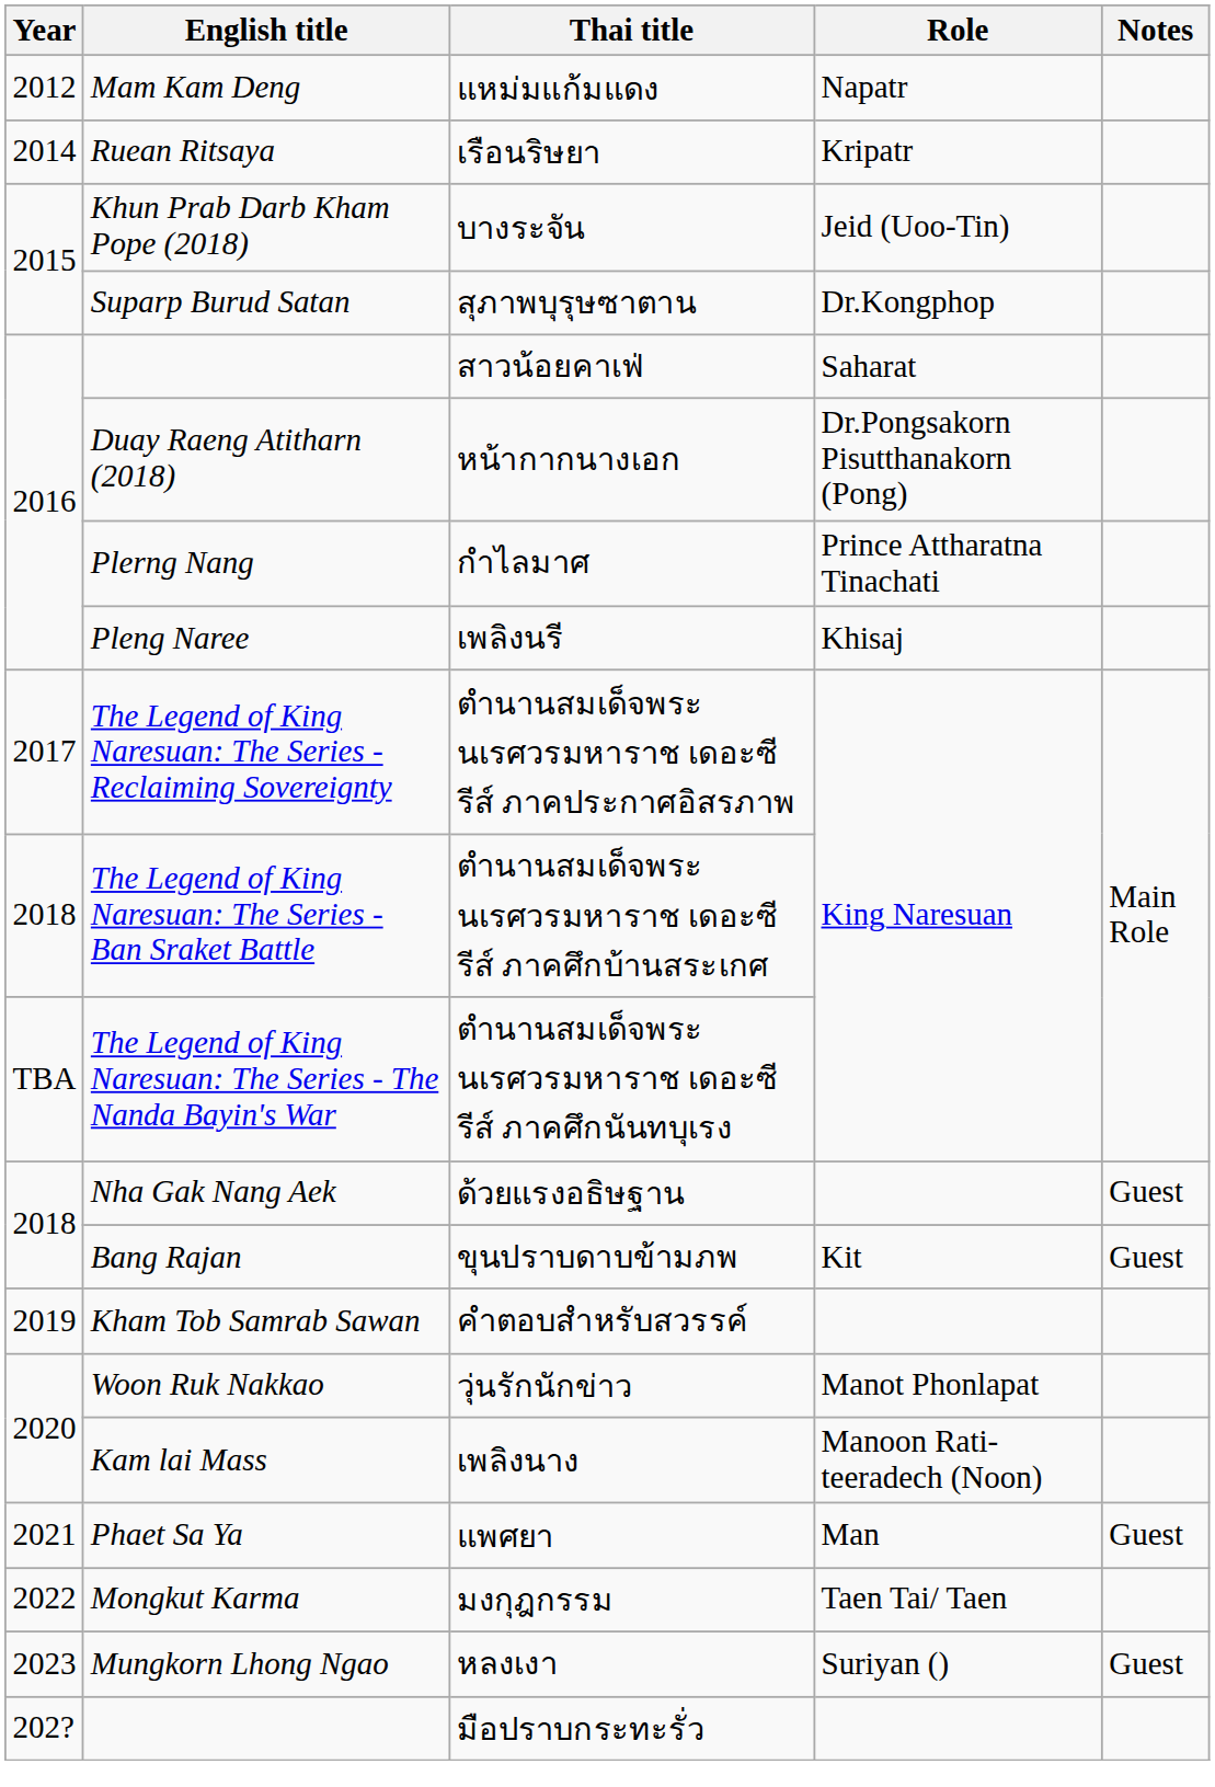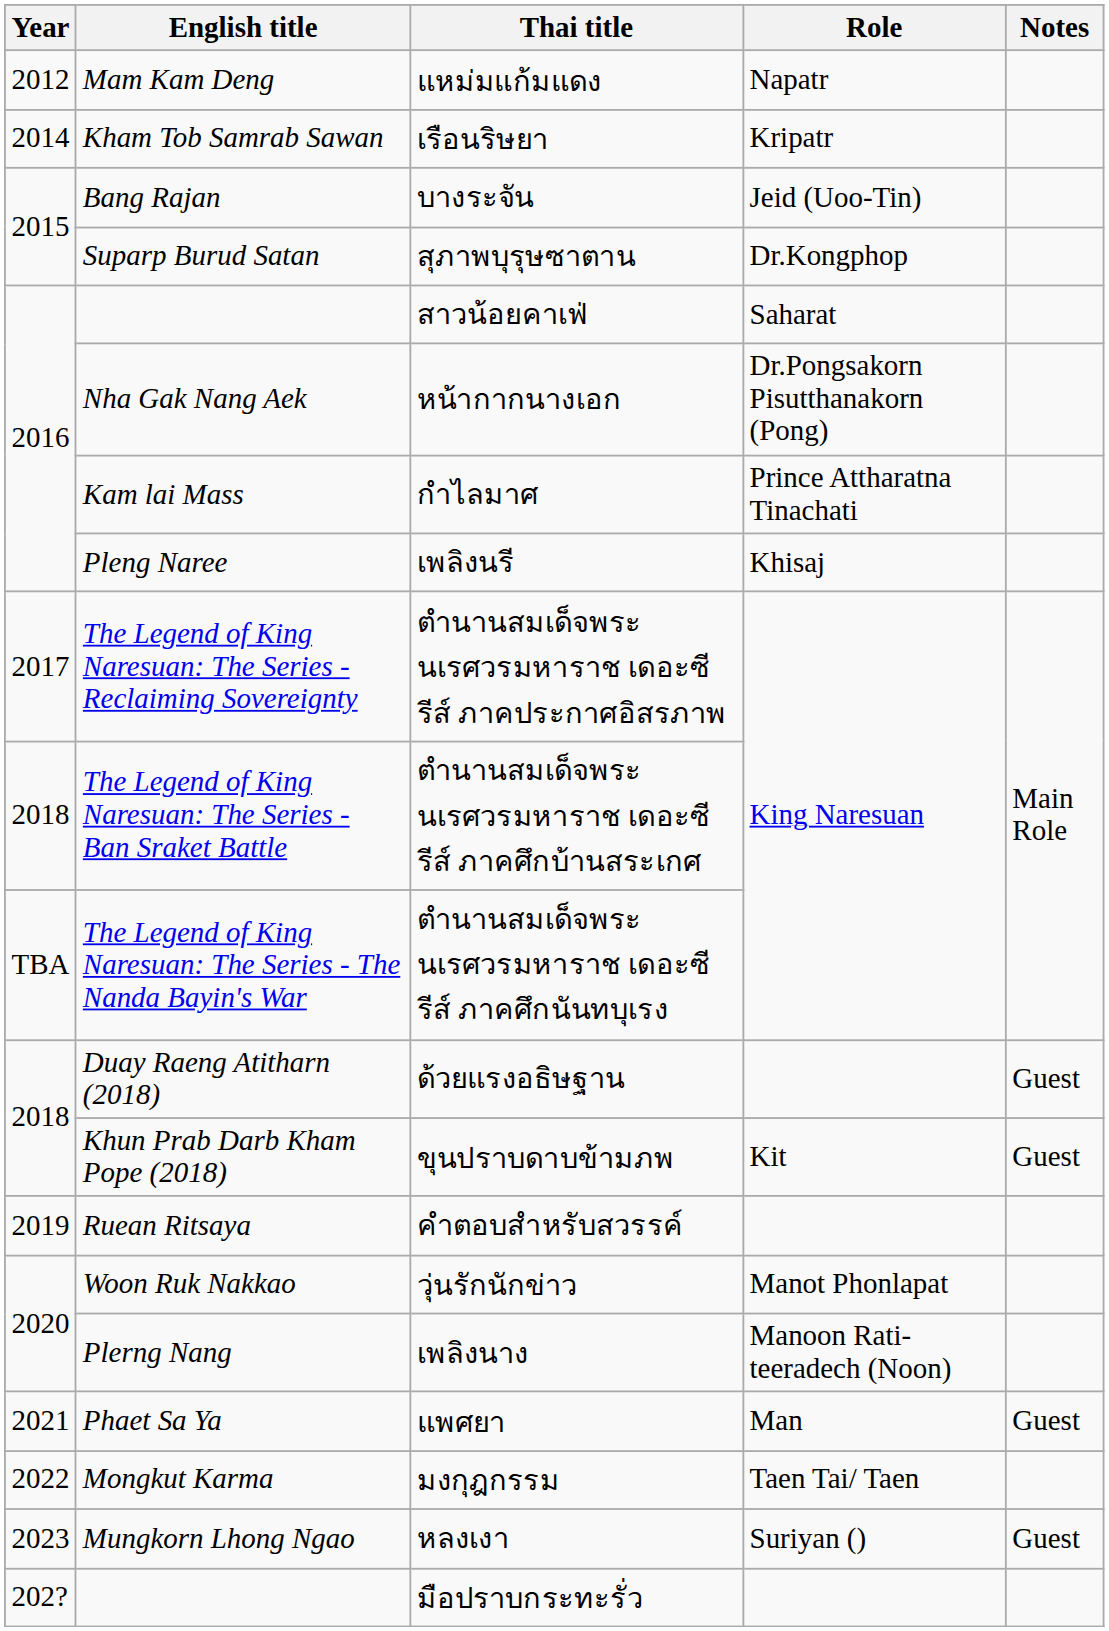 <table class="wikitable">
 <tr>
 <th>Year</th>
 <th>English title</th>
 <th>Thai title</th>
 <th>Role</th>
 <th>Notes</th>
 </tr>
 <tr>
 <td>2012</td>
 <td><em>Mam Kam Deng</em></td>
 <td>แหม่มแก้มแดง</td>
 <td>Napatr</td>
 <td></td>
 </tr>
 <tr>
 <td>2014</td>
-<td><em>Ruean Ritsaya</em></td>
+<td><em>Kham Tob Samrab Sawan</em></td>
 <td>เรือนริษยา</td>
 <td>Kripatr</td>
 <td></td>
 </tr>
 <tr>
 <td rowspan="2">2015</td>
-<td><em>Khun Prab Darb Kham Pope (2018)</em></td>
+<td><em>Bang Rajan</em></td>
 <td>บางระจัน</td>
 <td>Jeid (Uoo-Tin)</td>
 <td></td>
 </tr>
 <tr>
 <td><em>Suparp Burud Satan</em></td>
 <td>สุภาพบุรุษซาตาน</td>
 <td>Dr.Kongphop</td>
 <td></td>
 </tr>
 <tr>
 <td rowspan="4">2016</td>
 <td></td>
 <td>สาวน้อยคาเฟ่</td>
 <td>Saharat</td>
 <td></td>
 </tr>
 <tr>
-<td><em>Duay Raeng Atitharn (2018)</em></td>
+<td><em>Nha Gak Nang Aek</em></td>
 <td>หน้ากากนางเอก</td>
 <td>Dr.Pongsakorn Pisutthanakorn (Pong)</td>
 <td></td>
 </tr>
 <tr>
-<td><em>Plerng Nang</em></td>
+<td><em>Kam lai Mass</em></td>
 <td>กำไลมาศ</td>
 <td>Prince Attharatna Tinachati</td>
 <td></td>
 </tr>
 <tr>
 <td><em>Pleng Naree</em></td>
 <td>เพลิงนรี</td>
 <td>Khisaj</td>
 <td></td>
 </tr>
 <tr>
 <td>2017</td>
 <td><em><a href='#'>The Legend of King Naresuan: The Series - Reclaiming Sovereignty</a></em></td>
 <td>ตำนานสมเด็จพระนเรศวรมหาราช เดอะซีรีส์ ภาคประกาศอิสรภาพ</td>
 <td rowspan="3"><a href='#'>King Naresuan</a></td>
 <td rowspan="3">Main Role</td>
 </tr>
 <tr>
 <td>2018</td>
 <td><em><a href='#'>The Legend of King Naresuan: The Series - Ban Sraket Battle</a></em></td>
 <td>ตำนานสมเด็จพระนเรศวรมหาราช เดอะซีรีส์ ภาคศึกบ้านสระเกศ</td>
 </tr>
 <tr>
 <td>TBA</td>
 <td><em><a href='#'>The Legend of King Naresuan: The Series - The Nanda Bayin's War</a></em></td>
 <td>ตำนานสมเด็จพระนเรศวรมหาราช เดอะซีรีส์ ภาคศึกนันทบุเรง</td>
 </tr>
 <tr>
 <td rowspan="2">2018</td>
-<td><em>Nha Gak Nang Aek</em></td>
+<td><em>Duay Raeng Atitharn (2018)</em></td>
 <td>ด้วยแรงอธิษฐาน</td>
 <td></td>
 <td>Guest</td>
 </tr>
 <tr>
-<td><em>Bang Rajan</em></td>
+<td><em>Khun Prab Darb Kham Pope (2018)</em></td>
 <td>ขุนปราบดาบข้ามภพ</td>
 <td>Kit</td>
 <td>Guest</td>
 </tr>
 <tr>
 <td>2019</td>
-<td><em>Kham Tob Samrab Sawan</em></td>
+<td><em>Ruean Ritsaya</em></td>
 <td>คำตอบสำหรับสวรรค์</td>
 <td></td>
 <td></td>
 </tr>
 <tr>
 <td rowspan="2">2020</td>
 <td><em>Woon Ruk Nakkao</em></td>
 <td>วุ่นรักนักข่าว</td>
 <td>Manot Phonlapat</td>
 <td></td>
 </tr>
 <tr>
-<td><em>Kam lai Mass</em></td>
+<td><em>Plerng Nang</em></td>
 <td>เพลิงนาง</td>
 <td>Manoon Rati-teeradech (Noon)</td>
 <td></td>
 </tr>
 <tr>
 <td>2021</td>
 <td><em>Phaet Sa Ya</em></td>
 <td>แพศยา</td>
 <td>Man</td>
 <td>Guest</td>
 </tr>
 <tr>
 <td>2022</td>
 <td><em>Mongkut Karma</em></td>
 <td>มงกุฎกรรม</td>
 <td>Taen Tai/ Taen</td>
 <td></td>
 </tr>
 <tr>
 <td>2023</td>
 <td><em>Mungkorn Lhong Ngao</em></td>
 <td>หลงเงา</td>
 <td>Suriyan ()</td>
 <td>Guest</td>
 </tr>
 <tr>
 <td>202?</td>
 <td></td>
 <td>มือปราบกระทะรั่ว</td>
 <td></td>
 <td></td>
 </tr>
 <tr>
 </tr>
 </table>
